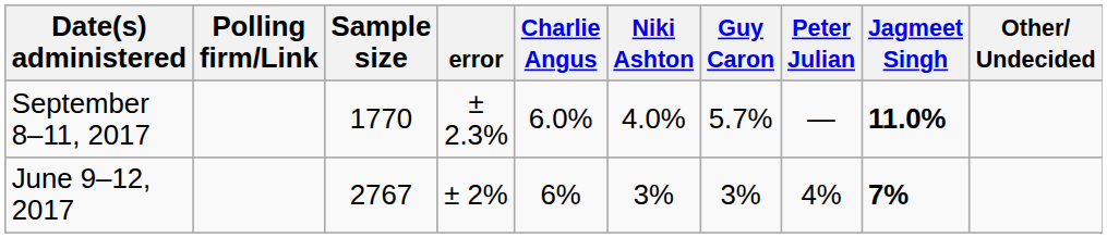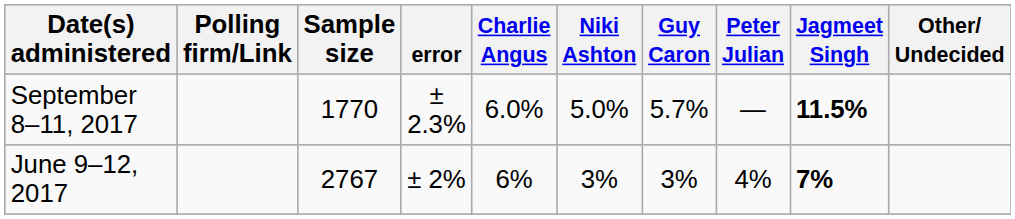 <table class="wikitable sortable">
 <tr>
 <th scope="col" style="width:110px">Date(s)<br>administered</th>
 <th scope="col" style="width:120px">Polling firm/Link</th>
 <th scope="col" class=small>Sample<br>size</th>
 <th scope="col"><small><br>error</small></th>
 <th scope="col" style="width:50px;"><small><a href='#'>Charlie<br> Angus</a></small></th>
 <th scope="col" style="width:50px;"><small><a href='#'>Niki<br>Ashton</a></small></th>
 <th scope="col" style="width:50px;"><small><a href='#'>Guy<br>Caron</a></small></th>
 <th scope="col" style="width:50px;"><small><a href='#'>Peter<br>Julian</a></small></th>
 <th scope="col" style="width:50px;"><small><a href='#'>Jagmeet<br>Singh</a></small></th>
 <th scope="col" style="width:40px;"><small>Other/<br>Undecided</small></th>
 </tr>
 <tr>
 <td>September 8–11, 2017</td>
 <td></td>
 <td align=center>1770</td>
 <td align=center>± 2.3%</td>
 <td align=center>6.0%</td>
-<td align=center>4.0%</td>
+<td align=center>5.0%</td>
 <td align=center>5.7%</td>
 <td align=center>—</td>
-<td><strong>11.0%</strong></td>
+<td><strong>11.5%</strong></td>
 <td align=center><small><span></span><br><span></span></small></td>
 </tr>
 <tr>
 <td>June 9–12, 2017</td>
 <td></td>
 <td align=center>2767</td>
 <td align=center>± 2%</td>
 <td align=center>6%</td>
 <td align=center>3%</td>
 <td align=center>3%</td>
 <td align=center>4%</td>
 <td><strong>7%</strong></td>
 <td align=center><small><span></span><br><span></span></small></td>
 </tr>
 </table>
